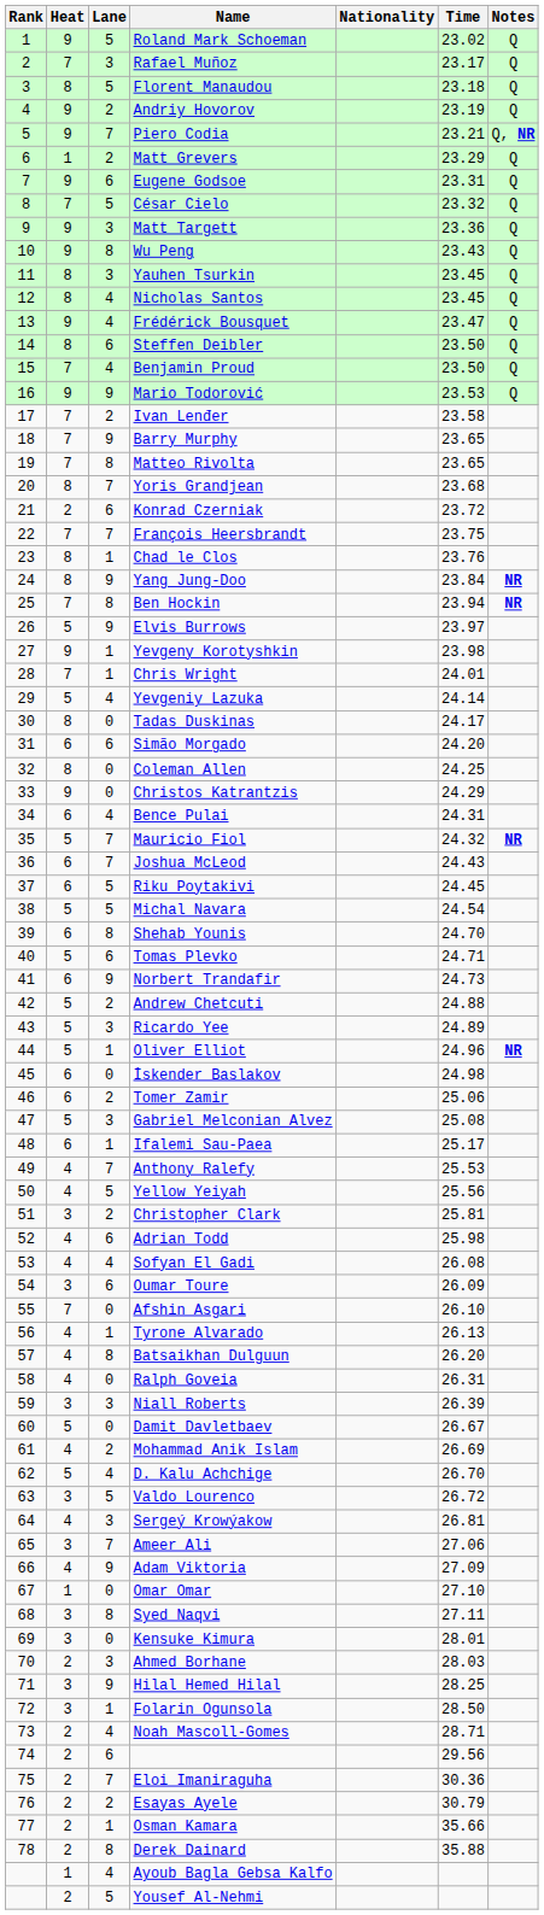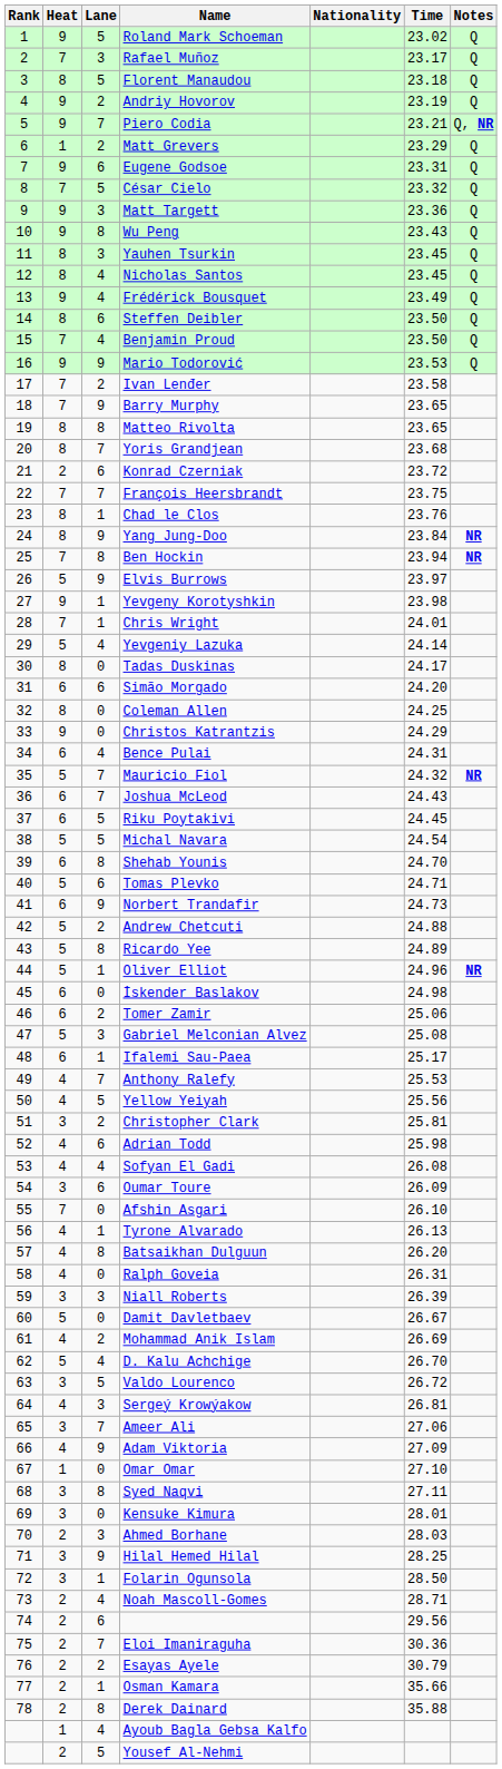 <table class="wikitable sortable" style="text-align:center">
 <tr>
 <th>Rank</th>
 <th>Heat</th>
 <th>Lane</th>
 <th>Name</th>
 <th>Nationality</th>
 <th>Time</th>
 <th>Notes</th>
 </tr>
 <tr bgcolor=ccffcc>
 <td>1</td>
 <td>9</td>
 <td>5</td>
 <td align=left><a href='#'>Roland Mark Schoeman</a></td>
 <td align=left></td>
 <td>23.02</td>
 <td>Q</td>
 </tr>
 <tr bgcolor=ccffcc>
 <td>2</td>
 <td>7</td>
 <td>3</td>
 <td align=left><a href='#'>Rafael Muñoz</a></td>
 <td align=left></td>
 <td>23.17</td>
 <td>Q</td>
 </tr>
 <tr bgcolor=ccffcc>
 <td>3</td>
 <td>8</td>
 <td>5</td>
 <td align=left><a href='#'>Florent Manaudou</a></td>
 <td align=left></td>
 <td>23.18</td>
 <td>Q</td>
 </tr>
 <tr bgcolor=ccffcc>
 <td>4</td>
 <td>9</td>
 <td>2</td>
 <td align=left><a href='#'>Andriy Hovorov</a></td>
 <td align=left></td>
 <td>23.19</td>
 <td>Q</td>
 </tr>
 <tr bgcolor=ccffcc>
 <td>5</td>
 <td>9</td>
 <td>7</td>
 <td align=left><a href='#'>Piero Codia</a></td>
 <td align=left></td>
 <td>23.21</td>
 <td>Q, <strong><a href='#'>NR</a></strong></td>
 </tr>
 <tr bgcolor=ccffcc>
 <td>6</td>
 <td>1</td>
 <td>2</td>
 <td align=left><a href='#'>Matt Grevers</a></td>
 <td align=left></td>
 <td>23.29</td>
 <td>Q</td>
 </tr>
 <tr bgcolor=ccffcc>
 <td>7</td>
 <td>9</td>
 <td>6</td>
 <td align=left><a href='#'>Eugene Godsoe</a></td>
 <td align=left></td>
 <td>23.31</td>
 <td>Q</td>
 </tr>
 <tr bgcolor=ccffcc>
 <td>8</td>
 <td>7</td>
 <td>5</td>
 <td align=left><a href='#'>César Cielo</a></td>
 <td align=left></td>
 <td>23.32</td>
 <td>Q</td>
 </tr>
 <tr bgcolor=ccffcc>
 <td>9</td>
 <td>9</td>
 <td>3</td>
 <td align=left><a href='#'>Matt Targett</a></td>
 <td align=left></td>
 <td>23.36</td>
 <td>Q</td>
 </tr>
 <tr bgcolor=ccffcc>
 <td>10</td>
 <td>9</td>
 <td>8</td>
 <td align=left><a href='#'>Wu Peng</a></td>
 <td align=left></td>
 <td>23.43</td>
 <td>Q</td>
 </tr>
 <tr bgcolor=ccffcc>
 <td>11</td>
 <td>8</td>
 <td>3</td>
 <td align=left><a href='#'>Yauhen Tsurkin</a></td>
 <td align=left></td>
 <td>23.45</td>
 <td>Q</td>
 </tr>
 <tr bgcolor=ccffcc>
 <td>12</td>
 <td>8</td>
 <td>4</td>
 <td align=left><a href='#'>Nicholas Santos</a></td>
 <td align=left></td>
 <td>23.45</td>
 <td>Q</td>
 </tr>
 <tr bgcolor=ccffcc>
 <td>13</td>
 <td>9</td>
 <td>4</td>
 <td align=left><a href='#'>Frédérick Bousquet</a></td>
 <td align=left></td>
-<td>23.47</td>
+<td>23.49</td>
 <td>Q</td>
 </tr>
 <tr bgcolor=ccffcc>
 <td>14</td>
 <td>8</td>
 <td>6</td>
 <td align=left><a href='#'>Steffen Deibler</a></td>
 <td align=left></td>
 <td>23.50</td>
 <td>Q</td>
 </tr>
 <tr bgcolor=ccffcc>
 <td>15</td>
 <td>7</td>
 <td>4</td>
 <td align=left><a href='#'>Benjamin Proud</a></td>
 <td align=left></td>
 <td>23.50</td>
 <td>Q</td>
 </tr>
 <tr bgcolor=ccffcc>
 <td>16</td>
 <td>9</td>
 <td>9</td>
 <td align=left><a href='#'>Mario Todorović</a></td>
 <td align=left></td>
 <td>23.53</td>
 <td>Q</td>
 </tr>
 <tr>
 <td>17</td>
 <td>7</td>
 <td>2</td>
 <td align=left><a href='#'>Ivan Lenđer</a></td>
 <td align=left></td>
 <td>23.58</td>
 <td></td>
 </tr>
 <tr>
 <td>18</td>
 <td>7</td>
 <td>9</td>
 <td align=left><a href='#'>Barry Murphy</a></td>
 <td align=left></td>
 <td>23.65</td>
 <td></td>
 </tr>
 <tr>
 <td>19</td>
-<td>7</td>
+<td>8</td>
 <td>8</td>
 <td align=left><a href='#'>Matteo Rivolta</a></td>
 <td align=left></td>
 <td>23.65</td>
 <td></td>
 </tr>
 <tr>
 <td>20</td>
 <td>8</td>
 <td>7</td>
 <td align=left><a href='#'>Yoris Grandjean</a></td>
 <td align=left></td>
 <td>23.68</td>
 <td></td>
 </tr>
 <tr>
 <td>21</td>
 <td>2</td>
 <td>6</td>
 <td align=left><a href='#'>Konrad Czerniak</a></td>
 <td align=left></td>
 <td>23.72</td>
 <td></td>
 </tr>
 <tr>
 <td>22</td>
 <td>7</td>
 <td>7</td>
 <td align=left><a href='#'>François Heersbrandt</a></td>
 <td align=left></td>
 <td>23.75</td>
 <td></td>
 </tr>
 <tr>
 <td>23</td>
 <td>8</td>
 <td>1</td>
 <td align=left><a href='#'>Chad le Clos</a></td>
 <td align=left></td>
 <td>23.76</td>
 <td></td>
 </tr>
 <tr>
 <td>24</td>
 <td>8</td>
 <td>9</td>
 <td align=left><a href='#'>Yang Jung-Doo</a></td>
 <td align=left></td>
 <td>23.84</td>
 <td><strong><a href='#'>NR</a></strong></td>
 </tr>
 <tr>
 <td>25</td>
 <td>7</td>
 <td>8</td>
 <td align=left><a href='#'>Ben Hockin</a></td>
 <td align=left></td>
 <td>23.94</td>
 <td><strong><a href='#'>NR</a></strong></td>
 </tr>
 <tr>
 <td>26</td>
 <td>5</td>
 <td>9</td>
 <td align=left><a href='#'>Elvis Burrows</a></td>
 <td align=left></td>
 <td>23.97</td>
 <td></td>
 </tr>
 <tr>
 <td>27</td>
 <td>9</td>
 <td>1</td>
 <td align=left><a href='#'>Yevgeny Korotyshkin</a></td>
 <td align=left></td>
 <td>23.98</td>
 <td></td>
 </tr>
 <tr>
 <td>28</td>
 <td>7</td>
 <td>1</td>
 <td align=left><a href='#'>Chris Wright</a></td>
 <td align=left></td>
 <td>24.01</td>
 <td></td>
 </tr>
 <tr>
 <td>29</td>
 <td>5</td>
 <td>4</td>
 <td align=left><a href='#'>Yevgeniy Lazuka</a></td>
 <td align=left></td>
 <td>24.14</td>
 <td></td>
 </tr>
 <tr>
 <td>30</td>
 <td>8</td>
 <td>0</td>
 <td align=left><a href='#'>Tadas Duskinas</a></td>
 <td align=left></td>
 <td>24.17</td>
 <td></td>
 </tr>
 <tr>
 <td>31</td>
 <td>6</td>
 <td>6</td>
 <td align=left><a href='#'>Simão Morgado</a></td>
 <td align=left></td>
 <td>24.20</td>
 <td></td>
 </tr>
 <tr>
 <td>32</td>
 <td>8</td>
 <td>0</td>
 <td align=left><a href='#'>Coleman Allen</a></td>
 <td align=left></td>
 <td>24.25</td>
 <td></td>
 </tr>
 <tr>
 <td>33</td>
 <td>9</td>
 <td>0</td>
 <td align=left><a href='#'>Christos Katrantzis</a></td>
 <td align=left></td>
 <td>24.29</td>
 <td></td>
 </tr>
 <tr>
 <td>34</td>
 <td>6</td>
 <td>4</td>
 <td align=left><a href='#'>Bence Pulai</a></td>
 <td align=left></td>
 <td>24.31</td>
 <td></td>
 </tr>
 <tr>
 <td>35</td>
 <td>5</td>
 <td>7</td>
 <td align=left><a href='#'>Mauricio Fiol</a></td>
 <td align=left></td>
 <td>24.32</td>
 <td><strong><a href='#'>NR</a></strong></td>
 </tr>
 <tr>
 <td>36</td>
 <td>6</td>
 <td>7</td>
 <td align=left><a href='#'>Joshua McLeod</a></td>
 <td align=left></td>
 <td>24.43</td>
 <td></td>
 </tr>
 <tr>
 <td>37</td>
 <td>6</td>
 <td>5</td>
 <td align=left><a href='#'>Riku Poytakivi</a></td>
 <td align=left></td>
 <td>24.45</td>
 <td></td>
 </tr>
 <tr>
 <td>38</td>
 <td>5</td>
 <td>5</td>
 <td align=left><a href='#'>Michal Navara</a></td>
 <td align=left></td>
 <td>24.54</td>
 <td></td>
 </tr>
 <tr>
 <td>39</td>
 <td>6</td>
 <td>8</td>
 <td align=left><a href='#'>Shehab Younis</a></td>
 <td align=left></td>
 <td>24.70</td>
 <td></td>
 </tr>
 <tr>
 <td>40</td>
 <td>5</td>
 <td>6</td>
 <td align=left><a href='#'>Tomas Plevko</a></td>
 <td align=left></td>
 <td>24.71</td>
 <td></td>
 </tr>
 <tr>
 <td>41</td>
 <td>6</td>
 <td>9</td>
 <td align=left><a href='#'>Norbert Trandafir</a></td>
 <td align=left></td>
 <td>24.73</td>
 <td></td>
 </tr>
 <tr>
 <td>42</td>
 <td>5</td>
 <td>2</td>
 <td align=left><a href='#'>Andrew Chetcuti</a></td>
 <td align=left></td>
 <td>24.88</td>
 <td></td>
 </tr>
 <tr>
 <td>43</td>
 <td>5</td>
-<td>3</td>
+<td>8</td>
 <td align=left><a href='#'>Ricardo Yee</a></td>
 <td align=left></td>
 <td>24.89</td>
 <td></td>
 </tr>
 <tr>
 <td>44</td>
 <td>5</td>
 <td>1</td>
 <td align=left><a href='#'>Oliver Elliot</a></td>
 <td align=left></td>
 <td>24.96</td>
 <td><strong><a href='#'>NR</a></strong></td>
 </tr>
 <tr>
 <td>45</td>
 <td>6</td>
 <td>0</td>
 <td align=left><a href='#'>İskender Baslakov</a></td>
 <td align=left></td>
 <td>24.98</td>
 <td></td>
 </tr>
 <tr>
 <td>46</td>
 <td>6</td>
 <td>2</td>
 <td align=left><a href='#'>Tomer Zamir</a></td>
 <td align=left></td>
 <td>25.06</td>
 <td></td>
 </tr>
 <tr>
 <td>47</td>
 <td>5</td>
 <td>3</td>
 <td align=left><a href='#'>Gabriel Melconian Alvez</a></td>
 <td align=left></td>
 <td>25.08</td>
 <td></td>
 </tr>
 <tr>
 <td>48</td>
 <td>6</td>
 <td>1</td>
 <td align=left><a href='#'>Ifalemi Sau-Paea</a></td>
 <td align=left></td>
 <td>25.17</td>
 <td></td>
 </tr>
 <tr>
 <td>49</td>
 <td>4</td>
 <td>7</td>
 <td align=left><a href='#'>Anthony Ralefy</a></td>
 <td align=left></td>
 <td>25.53</td>
 <td></td>
 </tr>
 <tr>
 <td>50</td>
 <td>4</td>
 <td>5</td>
 <td align=left><a href='#'>Yellow Yeiyah</a></td>
 <td align=left></td>
 <td>25.56</td>
 <td></td>
 </tr>
 <tr>
 <td>51</td>
 <td>3</td>
 <td>2</td>
 <td align=left><a href='#'>Christopher Clark</a></td>
 <td align=left></td>
 <td>25.81</td>
 <td></td>
 </tr>
 <tr>
 <td>52</td>
 <td>4</td>
 <td>6</td>
 <td align=left><a href='#'>Adrian Todd</a></td>
 <td align=left></td>
 <td>25.98</td>
 <td></td>
 </tr>
 <tr>
 <td>53</td>
 <td>4</td>
 <td>4</td>
 <td align=left><a href='#'>Sofyan El Gadi</a></td>
 <td align=left></td>
 <td>26.08</td>
 <td></td>
 </tr>
 <tr>
 <td>54</td>
 <td>3</td>
 <td>6</td>
 <td align=left><a href='#'>Oumar Toure</a></td>
 <td align=left></td>
 <td>26.09</td>
 <td></td>
 </tr>
 <tr>
 <td>55</td>
 <td>7</td>
 <td>0</td>
 <td align=left><a href='#'>Afshin Asgari</a></td>
 <td align=left></td>
 <td>26.10</td>
 <td></td>
 </tr>
 <tr>
 <td>56</td>
 <td>4</td>
 <td>1</td>
 <td align=left><a href='#'>Tyrone Alvarado</a></td>
 <td align=left></td>
 <td>26.13</td>
 <td></td>
 </tr>
 <tr>
 <td>57</td>
 <td>4</td>
 <td>8</td>
 <td align=left><a href='#'>Batsaikhan Dulguun</a></td>
 <td align=left></td>
 <td>26.20</td>
 <td></td>
 </tr>
 <tr>
 <td>58</td>
 <td>4</td>
 <td>0</td>
 <td align=left><a href='#'>Ralph Goveia</a></td>
 <td align=left></td>
 <td>26.31</td>
 <td></td>
 </tr>
 <tr>
 <td>59</td>
 <td>3</td>
 <td>3</td>
 <td align=left><a href='#'>Niall Roberts</a></td>
 <td align=left></td>
 <td>26.39</td>
 <td></td>
 </tr>
 <tr>
 <td>60</td>
 <td>5</td>
 <td>0</td>
 <td align=left><a href='#'>Damit Davletbaev</a></td>
 <td align=left></td>
 <td>26.67</td>
 <td></td>
 </tr>
 <tr>
 <td>61</td>
 <td>4</td>
 <td>2</td>
 <td align=left><a href='#'>Mohammad Anik Islam</a></td>
 <td align=left></td>
 <td>26.69</td>
 <td></td>
 </tr>
 <tr>
 <td>62</td>
 <td>5</td>
 <td>4</td>
 <td align=left><a href='#'>D. Kalu Achchige</a></td>
 <td align=left></td>
 <td>26.70</td>
 <td></td>
 </tr>
 <tr>
 <td>63</td>
 <td>3</td>
 <td>5</td>
 <td align=left><a href='#'>Valdo Lourenco</a></td>
 <td align=left></td>
 <td>26.72</td>
 <td></td>
 </tr>
 <tr>
 <td>64</td>
 <td>4</td>
 <td>3</td>
 <td align=left><a href='#'>Sergeý Krowýakow</a></td>
 <td align=left></td>
 <td>26.81</td>
 <td></td>
 </tr>
 <tr>
 <td>65</td>
 <td>3</td>
 <td>7</td>
 <td align=left><a href='#'>Ameer Ali</a></td>
 <td align=left></td>
 <td>27.06</td>
 <td></td>
 </tr>
 <tr>
 <td>66</td>
 <td>4</td>
 <td>9</td>
 <td align=left><a href='#'>Adam Viktoria</a></td>
 <td align=left></td>
 <td>27.09</td>
 <td></td>
 </tr>
 <tr>
 <td>67</td>
 <td>1</td>
 <td>0</td>
 <td align=left><a href='#'>Omar Omar</a></td>
 <td align=left></td>
 <td>27.10</td>
 <td></td>
 </tr>
 <tr>
 <td>68</td>
 <td>3</td>
 <td>8</td>
 <td align=left><a href='#'>Syed Naqvi</a></td>
 <td align=left></td>
 <td>27.11</td>
 <td></td>
 </tr>
 <tr>
 <td>69</td>
 <td>3</td>
 <td>0</td>
 <td align=left><a href='#'>Kensuke Kimura</a></td>
 <td align=left></td>
 <td>28.01</td>
 <td></td>
 </tr>
 <tr>
 <td>70</td>
 <td>2</td>
 <td>3</td>
 <td align=left><a href='#'>Ahmed Borhane</a></td>
 <td align=left></td>
 <td>28.03</td>
 <td></td>
 </tr>
 <tr>
 <td>71</td>
 <td>3</td>
 <td>9</td>
 <td align=left><a href='#'>Hilal Hemed Hilal</a></td>
 <td align=left></td>
 <td>28.25</td>
 <td></td>
 </tr>
 <tr>
 <td>72</td>
 <td>3</td>
 <td>1</td>
 <td align=left><a href='#'>Folarin Ogunsola</a></td>
 <td align=left></td>
 <td>28.50</td>
 <td></td>
 </tr>
 <tr>
 <td>73</td>
 <td>2</td>
 <td>4</td>
 <td align=left><a href='#'>Noah Mascoll-Gomes</a></td>
 <td align=left></td>
 <td>28.71</td>
 <td></td>
 </tr>
 <tr>
 <td>74</td>
 <td>2</td>
 <td>6</td>
 <td align=left></td>
 <td align=left></td>
 <td>29.56</td>
 <td></td>
 </tr>
 <tr>
 <td>75</td>
 <td>2</td>
 <td>7</td>
 <td align=left><a href='#'>Eloi Imaniraguha</a></td>
 <td align=left></td>
 <td>30.36</td>
 <td></td>
 </tr>
 <tr>
 <td>76</td>
 <td>2</td>
 <td>2</td>
 <td align=left><a href='#'>Esayas Ayele</a></td>
 <td align=left></td>
 <td>30.79</td>
 <td></td>
 </tr>
 <tr>
 <td>77</td>
 <td>2</td>
 <td>1</td>
 <td align=left><a href='#'>Osman Kamara</a></td>
 <td align=left></td>
 <td>35.66</td>
 <td></td>
 </tr>
 <tr>
 <td>78</td>
 <td>2</td>
 <td>8</td>
 <td align=left><a href='#'>Derek Dainard</a></td>
 <td align=left></td>
 <td>35.88</td>
 <td></td>
 </tr>
 <tr>
 <td></td>
 <td>1</td>
 <td>4</td>
 <td align=left><a href='#'>Ayoub Bagla Gebsa Kalfo</a></td>
 <td align=left></td>
 <td></td>
 <td></td>
 </tr>
 <tr>
 <td></td>
 <td>2</td>
 <td>5</td>
 <td align=left><a href='#'>Yousef Al-Nehmi</a></td>
 <td align=left></td>
 <td></td>
 <td></td>
 </tr>
 </table>
